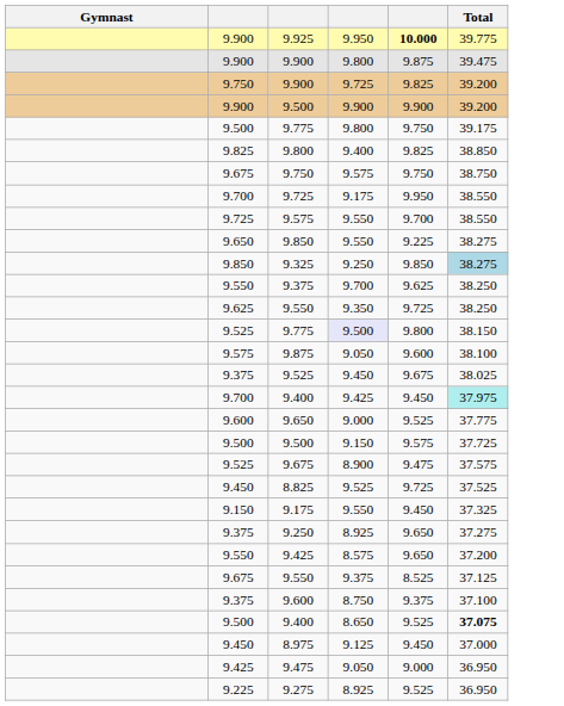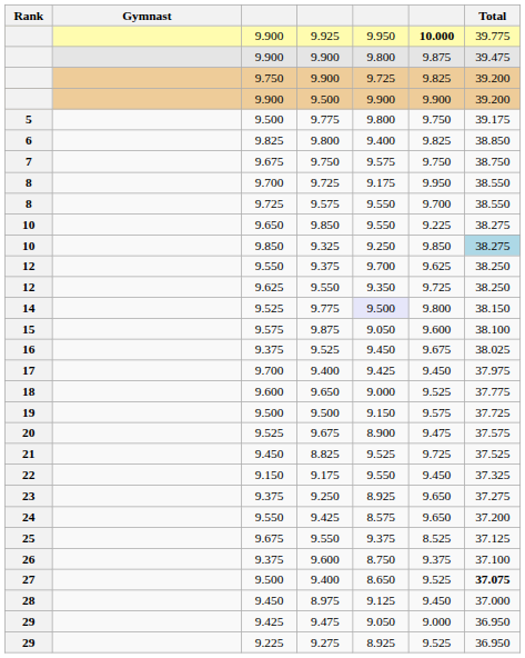 <table class="wikitable sortable" style="text-align:center; font-size:95%">
 <tr>
+<th scope="col" style="width:50px;">Rank</th>
 <th scope="col" style="width:220px;">Gymnast</th>
 <th scope="col" style="width:60px;"></th>
 <th scope="col" style="width:60px;"></th>
 <th scope="col" style="width:60px;"></th>
 <th scope="col" style="width:60px;"></th>
 <th scope="col" style="width:60px;">Total</th>
 </tr>
 <tr style="background:#fffcaf;">
+<th scope=row style="text-align:center"></th>
 <td align=left></td>
 <td>9.900</td>
 <td>9.925</td>
 <td>9.950</td>
 <td><strong>10.000</strong></td>
 <td>39.775</td>
 </tr>
 <tr style="background:#e5e5e5;">
+<th scope=row style="text-align:center"></th>
 <td align=left></td>
 <td>9.900</td>
 <td>9.900</td>
 <td>9.800</td>
 <td>9.875</td>
 <td>39.475</td>
 </tr>
 <tr style="background:#ec9;">
+<th scope=row style="text-align:center"></th>
 <td align=left></td>
 <td>9.750</td>
 <td>9.900</td>
 <td>9.725</td>
 <td>9.825</td>
 <td>39.200</td>
 </tr>
 <tr style="background:#ec9;">
+<th scope=row style="text-align:center"></th>
 <td align=left></td>
 <td>9.900</td>
 <td>9.500</td>
 <td>9.900</td>
 <td>9.900</td>
 <td>39.200</td>
 </tr>
 <tr>
+<th scope=row style="text-align:center">5</th>
 <td align=left></td>
 <td>9.500</td>
 <td>9.775</td>
 <td>9.800</td>
 <td>9.750</td>
 <td>39.175</td>
 </tr>
 <tr>
+<th scope=row style="text-align:center">6</th>
 <td align=left></td>
 <td>9.825</td>
 <td>9.800</td>
 <td>9.400</td>
 <td>9.825</td>
 <td>38.850</td>
 </tr>
 <tr>
+<th scope=row style="text-align:center">7</th>
 <td align=left></td>
 <td>9.675</td>
 <td>9.750</td>
 <td>9.575</td>
 <td>9.750</td>
 <td>38.750</td>
 </tr>
 <tr>
+<th scope=row style="text-align:center">8</th>
 <td align=left></td>
 <td>9.700</td>
 <td>9.725</td>
 <td>9.175</td>
 <td>9.950</td>
 <td>38.550</td>
 </tr>
 <tr>
+<th scope=row style="text-align:center">8</th>
 <td align=left></td>
 <td>9.725</td>
 <td>9.575</td>
 <td>9.550</td>
 <td>9.700</td>
 <td>38.550</td>
 </tr>
 <tr>
+<th scope=row style="text-align:center">10</th>
 <td align=left></td>
 <td>9.650</td>
 <td>9.850</td>
 <td>9.550</td>
 <td>9.225</td>
 <td>38.275</td>
 </tr>
 <tr>
+<th scope=row style="text-align:center">10</th>
 <td align=left></td>
 <td>9.850</td>
 <td>9.325</td>
 <td>9.250</td>
 <td>9.850</td>
 <td style="background: lightblue;">38.275</td>
 </tr>
 <tr>
+<th scope=row style="text-align:center">12</th>
 <td align=left></td>
 <td>9.550</td>
 <td>9.375</td>
 <td>9.700</td>
 <td>9.625</td>
 <td>38.250</td>
 </tr>
 <tr>
+<th scope=row style="text-align:center">12</th>
 <td align=left></td>
 <td>9.625</td>
 <td>9.550</td>
 <td>9.350</td>
 <td>9.725</td>
 <td>38.250</td>
 </tr>
 <tr>
+<th scope=row style="text-align:center">14</th>
 <td align=left></td>
 <td>9.525</td>
 <td>9.775</td>
 <td style="background: lavender;">9.500</td>
 <td>9.800</td>
 <td>38.150</td>
 </tr>
 <tr>
+<th scope=row style="text-align:center">15</th>
 <td align=left></td>
 <td>9.575</td>
 <td>9.875</td>
 <td>9.050</td>
 <td>9.600</td>
 <td>38.100</td>
 </tr>
 <tr>
+<th scope=row style="text-align:center">16</th>
 <td align=left></td>
 <td>9.375</td>
 <td>9.525</td>
 <td>9.450</td>
 <td>9.675</td>
 <td>38.025</td>
 </tr>
 <tr>
+<th scope=row style="text-align:center">17</th>
 <td align=left></td>
 <td>9.700</td>
 <td>9.400</td>
 <td>9.425</td>
 <td>9.450</td>
-<td style="background: paleturquoise;">37.975</td>
+<td>37.975</td>
 </tr>
 <tr>
+<th scope=row style="text-align:center">18</th>
 <td align=left></td>
 <td>9.600</td>
 <td>9.650</td>
 <td>9.000</td>
 <td>9.525</td>
 <td>37.775</td>
 </tr>
 <tr>
+<th scope=row style="text-align:center">19</th>
 <td align=left></td>
 <td>9.500</td>
 <td>9.500</td>
 <td>9.150</td>
 <td>9.575</td>
 <td>37.725</td>
 </tr>
 <tr>
+<th scope=row style="text-align:center">20</th>
 <td align=left></td>
 <td>9.525</td>
 <td>9.675</td>
 <td>8.900</td>
 <td>9.475</td>
 <td>37.575</td>
 </tr>
 <tr>
+<th scope=row style="text-align:center">21</th>
 <td align=left></td>
 <td>9.450</td>
 <td>8.825</td>
 <td>9.525</td>
 <td>9.725</td>
 <td>37.525</td>
 </tr>
 <tr>
+<th scope=row style="text-align:center">22</th>
 <td align=left></td>
 <td>9.150</td>
 <td>9.175</td>
 <td>9.550</td>
 <td>9.450</td>
 <td>37.325</td>
 </tr>
 <tr>
+<th scope=row style="text-align:center">23</th>
 <td align=left></td>
 <td>9.375</td>
 <td>9.250</td>
 <td>8.925</td>
 <td>9.650</td>
 <td>37.275</td>
 </tr>
 <tr>
+<th scope=row style="text-align:center">24</th>
 <td align=left></td>
 <td>9.550</td>
 <td>9.425</td>
 <td>8.575</td>
 <td>9.650</td>
 <td>37.200</td>
 </tr>
 <tr>
+<th scope=row style="text-align:center">25</th>
 <td align=left></td>
 <td>9.675</td>
 <td>9.550</td>
 <td>9.375</td>
 <td>8.525</td>
 <td>37.125</td>
 </tr>
 <tr>
+<th scope=row style="text-align:center">26</th>
 <td align=left></td>
 <td>9.375</td>
 <td>9.600</td>
 <td>8.750</td>
 <td>9.375</td>
 <td>37.100</td>
 </tr>
 <tr>
+<th scope=row style="text-align:center">27</th>
 <td align=left></td>
 <td>9.500</td>
 <td>9.400</td>
 <td>8.650</td>
 <td>9.525</td>
 <td><strong>37.075</strong></td>
 </tr>
 <tr>
+<th scope=row style="text-align:center">28</th>
 <td align=left></td>
 <td>9.450</td>
 <td>8.975</td>
 <td>9.125</td>
 <td>9.450</td>
 <td>37.000</td>
 </tr>
 <tr>
+<th scope=row style="text-align:center">29</th>
 <td align=left></td>
 <td>9.425</td>
 <td>9.475</td>
 <td>9.050</td>
 <td>9.000</td>
 <td>36.950</td>
 </tr>
 <tr>
+<th scope=row style="text-align:center">29</th>
 <td align=left></td>
 <td>9.225</td>
 <td>9.275</td>
 <td>8.925</td>
 <td>9.525</td>
 <td>36.950</td>
 </tr>
 </table>
